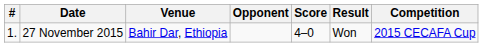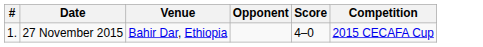 <table class="wikitable">
 <tr>
 <th>#</th>
 <th>Date</th>
 <th>Venue</th>
 <th>Opponent</th>
 <th>Score</th>
-<th>Result</th>
 <th>Competition</th>
 </tr>
 <tr>
 <td>1.</td>
 <td>27 November 2015</td>
 <td><a href='#'>Bahir Dar</a>, <a href='#'>Ethiopia</a></td>
 <td></td>
 <td>4–0</td>
-<td>Won</td>
 <td><a href='#'>2015 CECAFA Cup</a></td>
 </tr>
 </table>
